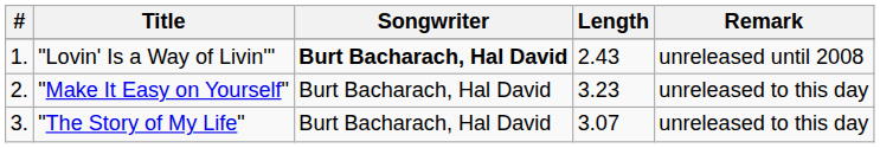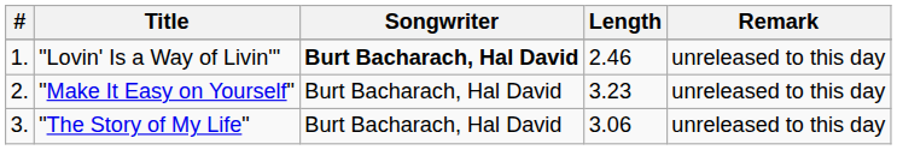 <table class="wikitable">
 <tr>
 <th>#</th>
 <th>Title</th>
 <th>Songwriter</th>
 <th>Length</th>
 <th>Remark</th>
 </tr>
 <tr bgcolor="#ebf5ff">
 </tr>
 <tr>
 <td>1.</td>
 <td>"Lovin' Is a Way of Livin'"</td>
 <td><strong>Burt Bacharach, Hal David</strong></td>
-<td>2.43</td>
-<td>unreleased until 2008</td>
+<td>2.46</td>
+<td>unreleased to this day</td>
 </tr>
 <tr>
 <td>2.</td>
 <td>"<a href='#'>Make It Easy on Yourself</a>"</td>
 <td>Burt Bacharach, Hal David</td>
 <td>3.23</td>
 <td>unreleased to this day</td>
 </tr>
 <tr>
 <td>3.</td>
 <td>"<a href='#'>The Story of My Life</a>"</td>
 <td>Burt Bacharach, Hal David</td>
-<td>3.07</td>
+<td>3.06</td>
 <td>unreleased to this day</td>
 </tr>
 </table>
